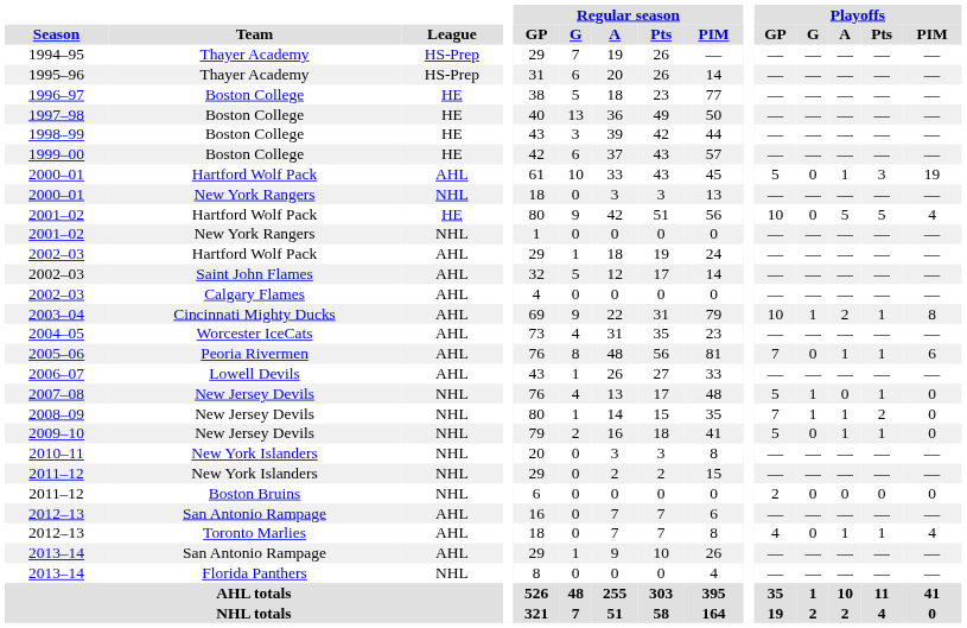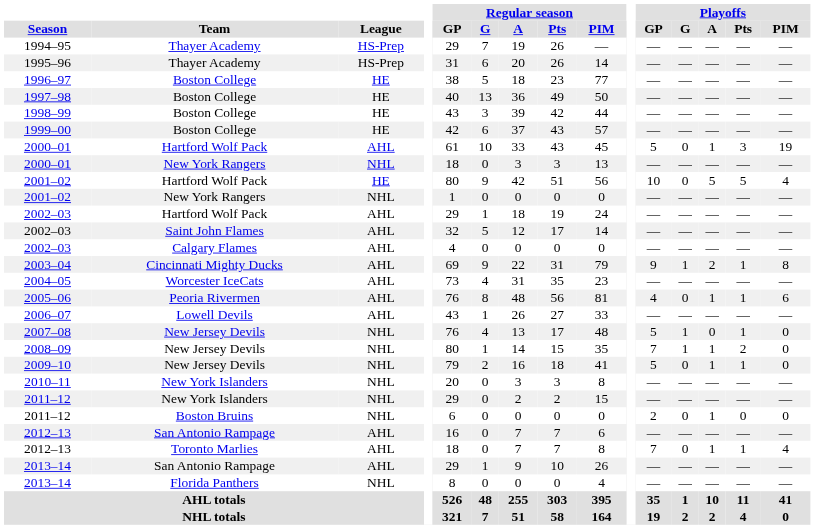 <table border="0" cellpadding="1" cellspacing="0" style="text-align:center; width:60em;">
 <tr style="background:#e0e0e0;">
 <th colspan="3"  bgcolor="#ffffff"> </th>
 <th rowspan="99" bgcolor="#ffffff"> </th>
 <th colspan="5"><a href='#'>Regular season</a></th>
 <th rowspan="99" bgcolor="#ffffff"> </th>
 <th colspan="5"><a href='#'>Playoffs</a></th>
 </tr>
 <tr style="background:#e0e0e0;">
 <th><a href='#'>Season</a></th>
 <th>Team</th>
 <th>League</th>
 <th>GP</th>
 <th><a href='#'>G</a></th>
 <th><a href='#'>A</a></th>
 <th><a href='#'>Pts</a></th>
 <th><a href='#'>PIM</a></th>
 <th>GP</th>
 <th>G</th>
 <th>A</th>
 <th>Pts</th>
 <th>PIM</th>
 </tr>
 <tr>
 <td>1994–95</td>
 <td><a href='#'>Thayer Academy</a></td>
 <td><a href='#'>HS-Prep</a></td>
 <td>29</td>
 <td>7</td>
 <td>19</td>
 <td>26</td>
 <td>—</td>
 <td>—</td>
 <td>—</td>
 <td>—</td>
 <td>—</td>
 <td>—</td>
 </tr>
 <tr style="background:#f0f0f0;">
 <td>1995–96</td>
 <td>Thayer Academy</td>
 <td>HS-Prep</td>
 <td>31</td>
 <td>6</td>
 <td>20</td>
 <td>26</td>
 <td>14</td>
 <td>—</td>
 <td>—</td>
 <td>—</td>
 <td>—</td>
 <td>—</td>
 </tr>
 <tr>
 <td><a href='#'>1996–97</a></td>
 <td><a href='#'>Boston College</a></td>
 <td><a href='#'>HE</a></td>
 <td>38</td>
 <td>5</td>
 <td>18</td>
 <td>23</td>
 <td>77</td>
 <td>—</td>
 <td>—</td>
 <td>—</td>
 <td>—</td>
 <td>—</td>
 </tr>
 <tr style="background:#f0f0f0;">
 <td><a href='#'>1997–98</a></td>
 <td>Boston College</td>
 <td>HE</td>
 <td>40</td>
 <td>13</td>
 <td>36</td>
 <td>49</td>
 <td>50</td>
 <td>—</td>
 <td>—</td>
 <td>—</td>
 <td>—</td>
 <td>—</td>
 </tr>
 <tr>
 <td><a href='#'>1998–99</a></td>
 <td>Boston College</td>
 <td>HE</td>
 <td>43</td>
 <td>3</td>
 <td>39</td>
 <td>42</td>
 <td>44</td>
 <td>—</td>
 <td>—</td>
 <td>—</td>
 <td>—</td>
 <td>—</td>
 </tr>
 <tr style="background:#f0f0f0;">
 <td><a href='#'>1999–00</a></td>
 <td>Boston College</td>
 <td>HE</td>
 <td>42</td>
 <td>6</td>
 <td>37</td>
 <td>43</td>
 <td>57</td>
 <td>—</td>
 <td>—</td>
 <td>—</td>
 <td>—</td>
 <td>—</td>
 </tr>
 <tr>
 <td><a href='#'>2000–01</a></td>
 <td><a href='#'>Hartford Wolf Pack</a></td>
 <td><a href='#'>AHL</a></td>
 <td>61</td>
 <td>10</td>
 <td>33</td>
 <td>43</td>
 <td>45</td>
 <td>5</td>
 <td>0</td>
 <td>1</td>
 <td>3</td>
 <td>19</td>
 </tr>
 <tr style="background:#f0f0f0;">
 <td><a href='#'>2000–01</a></td>
 <td><a href='#'>New York Rangers</a></td>
 <td><a href='#'>NHL</a></td>
 <td>18</td>
 <td>0</td>
 <td>3</td>
 <td>3</td>
 <td>13</td>
 <td>—</td>
 <td>—</td>
 <td>—</td>
 <td>—</td>
 <td>—</td>
 </tr>
 <tr>
 <td><a href='#'>2001–02</a></td>
 <td>Hartford Wolf Pack</td>
 <td><a href='#'>HE</a></td>
 <td>80</td>
 <td>9</td>
 <td>42</td>
 <td>51</td>
 <td>56</td>
 <td>10</td>
 <td>0</td>
 <td>5</td>
 <td>5</td>
 <td>4</td>
 </tr>
 <tr style="background:#f0f0f0;">
 <td><a href='#'>2001–02</a></td>
 <td>New York Rangers</td>
 <td>NHL</td>
 <td>1</td>
 <td>0</td>
 <td>0</td>
 <td>0</td>
 <td>0</td>
 <td>—</td>
 <td>—</td>
 <td>—</td>
 <td>—</td>
 <td>—</td>
 </tr>
 <tr>
 <td><a href='#'>2002–03</a></td>
 <td>Hartford Wolf Pack</td>
 <td>AHL</td>
 <td>29</td>
 <td>1</td>
 <td>18</td>
 <td>19</td>
 <td>24</td>
 <td>—</td>
 <td>—</td>
 <td>—</td>
 <td>—</td>
 <td>—</td>
 </tr>
 <tr style="background:#f0f0f0;">
 <td>2002–03</td>
 <td><a href='#'>Saint John Flames</a></td>
 <td>AHL</td>
 <td>32</td>
 <td>5</td>
 <td>12</td>
 <td>17</td>
 <td>14</td>
 <td>—</td>
 <td>—</td>
 <td>—</td>
 <td>—</td>
 <td>—</td>
 </tr>
 <tr>
 <td><a href='#'>2002–03</a></td>
 <td><a href='#'>Calgary Flames</a></td>
 <td>AHL</td>
 <td>4</td>
 <td>0</td>
 <td>0</td>
 <td>0</td>
 <td>0</td>
 <td>—</td>
 <td>—</td>
 <td>—</td>
 <td>—</td>
 <td>—</td>
 </tr>
 <tr style="background:#f0f0f0;">
 <td><a href='#'>2003–04</a></td>
 <td><a href='#'>Cincinnati Mighty Ducks</a></td>
 <td>AHL</td>
 <td>69</td>
 <td>9</td>
 <td>22</td>
 <td>31</td>
 <td>79</td>
-<td>10</td>
+<td>9</td>
 <td>1</td>
 <td>2</td>
 <td>1</td>
 <td>8</td>
 </tr>
 <tr>
 <td><a href='#'>2004–05</a></td>
 <td><a href='#'>Worcester IceCats</a></td>
 <td>AHL</td>
 <td>73</td>
 <td>4</td>
 <td>31</td>
 <td>35</td>
 <td>23</td>
 <td>—</td>
 <td>—</td>
 <td>—</td>
 <td>—</td>
 <td>—</td>
 </tr>
 <tr style="background:#f0f0f0;">
 <td><a href='#'>2005–06</a></td>
 <td><a href='#'>Peoria Rivermen</a></td>
 <td>AHL</td>
 <td>76</td>
 <td>8</td>
 <td>48</td>
 <td>56</td>
 <td>81</td>
-<td>7</td>
+<td>4</td>
 <td>0</td>
 <td>1</td>
 <td>1</td>
 <td>6</td>
 </tr>
 <tr>
 <td><a href='#'>2006–07</a></td>
 <td><a href='#'>Lowell Devils</a></td>
 <td>AHL</td>
 <td>43</td>
 <td>1</td>
 <td>26</td>
 <td>27</td>
 <td>33</td>
 <td>—</td>
 <td>—</td>
 <td>—</td>
 <td>—</td>
 <td>—</td>
 </tr>
 <tr style="background:#f0f0f0;">
 <td><a href='#'>2007–08</a></td>
 <td><a href='#'>New Jersey Devils</a></td>
 <td>NHL</td>
 <td>76</td>
 <td>4</td>
 <td>13</td>
 <td>17</td>
 <td>48</td>
 <td>5</td>
 <td>1</td>
 <td>0</td>
 <td>1</td>
 <td>0</td>
 </tr>
 <tr>
 <td><a href='#'>2008–09</a></td>
 <td>New Jersey Devils</td>
 <td>NHL</td>
 <td>80</td>
 <td>1</td>
 <td>14</td>
 <td>15</td>
 <td>35</td>
 <td>7</td>
 <td>1</td>
 <td>1</td>
 <td>2</td>
 <td>0</td>
 </tr>
 <tr style="background:#f0f0f0;">
 <td><a href='#'>2009–10</a></td>
 <td>New Jersey Devils</td>
 <td>NHL</td>
 <td>79</td>
 <td>2</td>
 <td>16</td>
 <td>18</td>
 <td>41</td>
 <td>5</td>
 <td>0</td>
 <td>1</td>
 <td>1</td>
 <td>0</td>
 </tr>
 <tr>
 <td><a href='#'>2010–11</a></td>
 <td><a href='#'>New York Islanders</a></td>
 <td>NHL</td>
 <td>20</td>
 <td>0</td>
 <td>3</td>
 <td>3</td>
 <td>8</td>
 <td>—</td>
 <td>—</td>
 <td>—</td>
 <td>—</td>
 <td>—</td>
 </tr>
 <tr style="background:#f0f0f0;">
 <td><a href='#'>2011–12</a></td>
 <td>New York Islanders</td>
 <td>NHL</td>
 <td>29</td>
 <td>0</td>
 <td>2</td>
 <td>2</td>
 <td>15</td>
 <td>—</td>
 <td>—</td>
 <td>—</td>
 <td>—</td>
 <td>—</td>
 </tr>
 <tr>
 <td>2011–12</td>
 <td><a href='#'>Boston Bruins</a></td>
 <td>NHL</td>
 <td>6</td>
 <td>0</td>
 <td>0</td>
 <td>0</td>
 <td>0</td>
 <td>2</td>
 <td>0</td>
-<td>0</td>
+<td>1</td>
 <td>0</td>
 <td>0</td>
 </tr>
 <tr style="background:#f0f0f0;">
 <td><a href='#'>2012–13</a></td>
 <td><a href='#'>San Antonio Rampage</a></td>
 <td>AHL</td>
 <td>16</td>
 <td>0</td>
 <td>7</td>
 <td>7</td>
 <td>6</td>
 <td>—</td>
 <td>—</td>
 <td>—</td>
 <td>—</td>
 <td>—</td>
 </tr>
 <tr>
 <td>2012–13</td>
 <td><a href='#'>Toronto Marlies</a></td>
 <td>AHL</td>
 <td>18</td>
 <td>0</td>
 <td>7</td>
 <td>7</td>
 <td>8</td>
-<td>4</td>
+<td>7</td>
 <td>0</td>
 <td>1</td>
 <td>1</td>
 <td>4</td>
 </tr>
 <tr style="background:#f0f0f0;">
 <td><a href='#'>2013–14</a></td>
 <td>San Antonio Rampage</td>
 <td>AHL</td>
 <td>29</td>
 <td>1</td>
 <td>9</td>
 <td>10</td>
 <td>26</td>
 <td>—</td>
 <td>—</td>
 <td>—</td>
 <td>—</td>
 <td>—</td>
 </tr>
 <tr>
 <td><a href='#'>2013–14</a></td>
 <td><a href='#'>Florida Panthers</a></td>
 <td>NHL</td>
 <td>8</td>
 <td>0</td>
 <td>0</td>
 <td>0</td>
 <td>4</td>
 <td>—</td>
 <td>—</td>
 <td>—</td>
 <td>—</td>
 <td>—</td>
 </tr>
 <tr style="background:#e0e0e0;">
 <th colspan="3">AHL totals</th>
 <th>526</th>
 <th>48</th>
 <th>255</th>
 <th>303</th>
 <th>395</th>
 <th>35</th>
 <th>1</th>
 <th>10</th>
 <th>11</th>
 <th>41</th>
 </tr>
 <tr style="background:#e0e0e0;">
 <th colspan="3">NHL totals</th>
 <th>321</th>
 <th>7</th>
 <th>51</th>
 <th>58</th>
 <th>164</th>
 <th>19</th>
 <th>2</th>
 <th>2</th>
 <th>4</th>
 <th>0</th>
 </tr>
 </table>
